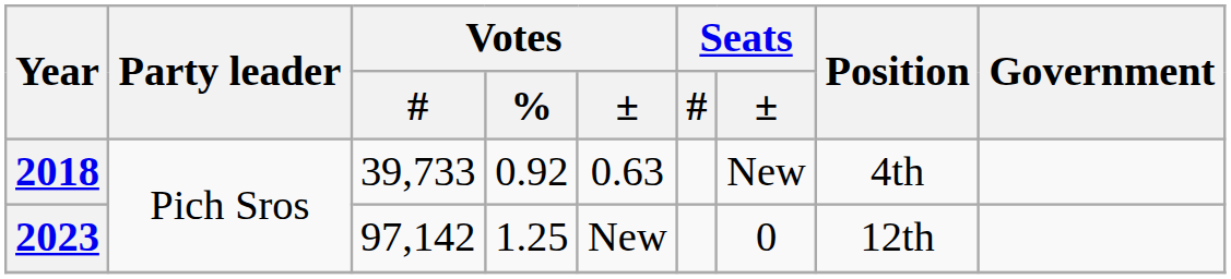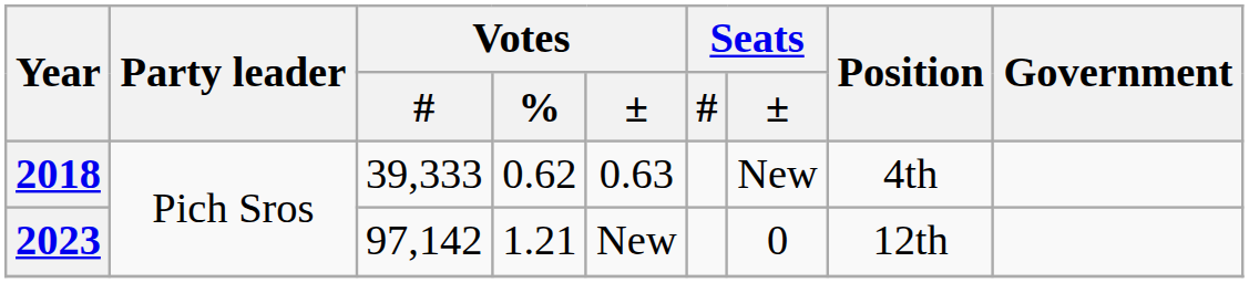 <table class="wikitable" style=text-align:center>
 <tr>
 <th rowspan="2">Year</th>
 <th rowspan="2">Party leader</th>
 <th colspan="3">Votes</th>
 <th colspan="2"><a href='#'>Seats</a></th>
 <th rowspan="2">Position</th>
 <th rowspan="2">Government</th>
 </tr>
 <tr>
 <th>#</th>
 <th>%</th>
 <th>±</th>
 <th>#</th>
 <th>±</th>
 </tr>
 <tr>
 <th><a href='#'>2018</a></th>
 <td rowspan=2>Pich Sros</td>
-<td>39,733</td>
-<td>0.92</td>
+<td>39,333</td>
+<td>0.62</td>
 <td> 0.63</td>
 <td></td>
 <td>New</td>
 <td> 4th</td>
 <td></td>
 </tr>
 <tr>
 <th><a href='#'>2023</a></th>
 <td>97,142</td>
-<td>1.25</td>
+<td>1.21</td>
 <td>New</td>
 <td></td>
 <td> 0</td>
 <td> 12th</td>
 <td></td>
 </tr>
 <tr>
 </tr>
 </table>
